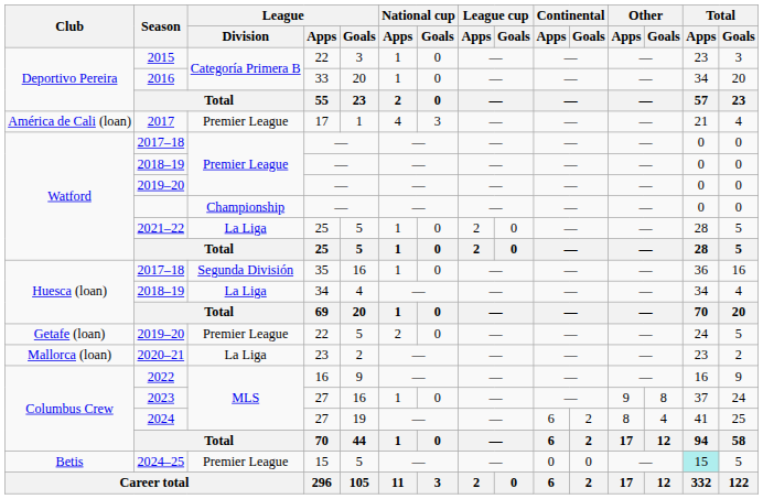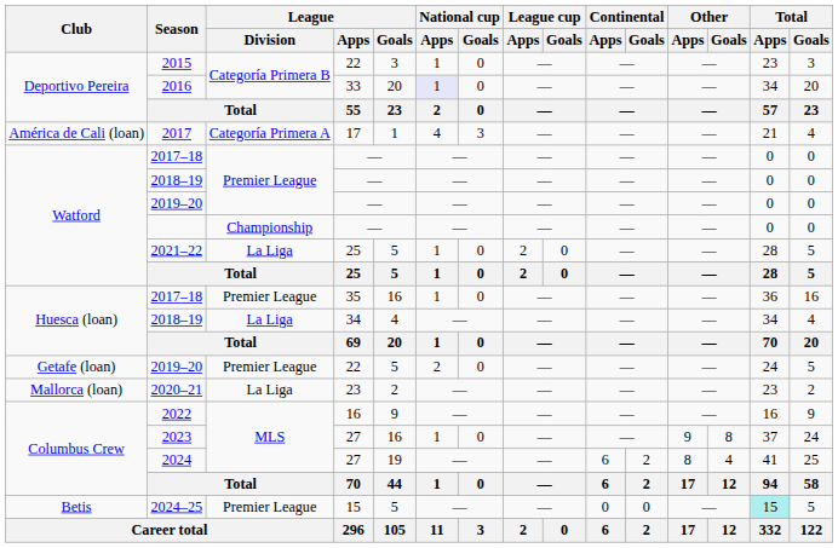 <table class="wikitable" style="text-align:center">
 <tr>
 <th rowspan="2">Club</th>
 <th rowspan="2">Season</th>
 <th colspan="3">League</th>
 <th colspan="2">National cup</th>
 <th colspan="2">League cup</th>
 <th colspan="2">Continental</th>
 <th colspan="2">Other</th>
 <th colspan="2">Total</th>
 </tr>
 <tr>
 <th>Division</th>
 <th>Apps</th>
 <th>Goals</th>
 <th>Apps</th>
 <th>Goals</th>
 <th>Apps</th>
 <th>Goals</th>
 <th>Apps</th>
 <th>Goals</th>
 <th>Apps</th>
 <th>Goals</th>
 <th>Apps</th>
 <th>Goals</th>
 </tr>
 <tr>
 <td rowspan="3"><a href='#'>Deportivo Pereira</a></td>
 <td><a href='#'>2015</a></td>
 <td rowspan="2"><a href='#'>Categoría Primera B</a></td>
 <td>22</td>
 <td>3</td>
 <td>1</td>
 <td>0</td>
 <td colspan="2">—</td>
 <td colspan="2">—</td>
 <td colspan="2">—</td>
 <td>23</td>
 <td>3</td>
 </tr>
 <tr>
 <td><a href='#'>2016</a></td>
 <td>33</td>
 <td>20</td>
-<td>1</td>
+<td style="background: lavender;">1</td>
 <td>0</td>
 <td colspan="2">—</td>
 <td colspan="2">—</td>
 <td colspan="2">—</td>
 <td>34</td>
 <td>20</td>
 </tr>
 <tr>
 <th colspan="2">Total</th>
 <th>55</th>
 <th>23</th>
 <th>2</th>
 <th>0</th>
 <th colspan="2">—</th>
 <th colspan="2">—</th>
 <th colspan="2">—</th>
 <th>57</th>
 <th>23</th>
 </tr>
 <tr>
 <td><a href='#'>América de Cali</a> (loan)</td>
 <td><a href='#'>2017</a></td>
-<td>Premier League</td>
+<td><a href='#'>Categoría Primera A</a></td>
 <td>17</td>
 <td>1</td>
 <td>4</td>
 <td>3</td>
 <td colspan="2">—</td>
 <td colspan="2">—</td>
 <td colspan="2">—</td>
 <td>21</td>
 <td>4</td>
 </tr>
 <tr>
 <td rowspan="6"><a href='#'>Watford</a></td>
 <td><a href='#'>2017–18</a></td>
 <td rowspan="3"><a href='#'>Premier League</a></td>
 <td colspan="2">—</td>
 <td colspan="2">—</td>
 <td colspan="2">—</td>
 <td colspan="2">—</td>
 <td colspan="2">—</td>
 <td>0</td>
 <td>0</td>
 </tr>
 <tr>
 <td><a href='#'>2018–19</a></td>
 <td colspan="2">—</td>
 <td colspan="2">—</td>
 <td colspan="2">—</td>
 <td colspan="2">—</td>
 <td colspan="2">—</td>
 <td>0</td>
 <td>0</td>
 </tr>
 <tr>
 <td><a href='#'>2019–20</a></td>
 <td colspan="2">—</td>
 <td colspan="2">—</td>
 <td colspan="2">—</td>
 <td colspan="2">—</td>
 <td colspan="2">—</td>
 <td>0</td>
 <td>0</td>
 </tr>
 <tr>
 <td></td>
 <td><a href='#'>Championship</a></td>
 <td colspan="2">—</td>
 <td colspan="2">—</td>
 <td colspan="2">—</td>
 <td colspan="2">—</td>
 <td colspan="2">—</td>
 <td>0</td>
 <td>0</td>
 </tr>
 <tr>
 <td><a href='#'>2021–22</a></td>
 <td><a href='#'>La Liga</a></td>
 <td>25</td>
 <td>5</td>
 <td>1</td>
 <td>0</td>
 <td>2</td>
 <td>0</td>
 <td colspan="2">—</td>
 <td colspan="2">—</td>
 <td>28</td>
 <td>5</td>
 </tr>
 <tr>
 <th colspan="2">Total</th>
 <th>25</th>
 <th>5</th>
 <th>1</th>
 <th>0</th>
 <th>2</th>
 <th>0</th>
 <th colspan="2">—</th>
 <th colspan="2">—</th>
 <th>28</th>
 <th>5</th>
 </tr>
 <tr>
 <td rowspan="3"><a href='#'>Huesca</a> (loan)</td>
 <td><a href='#'>2017–18</a></td>
-<td><a href='#'>Segunda División</a></td>
+<td>Premier League</td>
 <td>35</td>
 <td>16</td>
 <td>1</td>
 <td>0</td>
 <td colspan="2">—</td>
 <td colspan="2">—</td>
 <td colspan="2">—</td>
 <td>36</td>
 <td>16</td>
 </tr>
 <tr>
 <td><a href='#'>2018–19</a></td>
 <td><a href='#'>La Liga</a></td>
 <td>34</td>
 <td>4</td>
 <td colspan="2">—</td>
 <td colspan="2">—</td>
 <td colspan="2">—</td>
 <td colspan="2">—</td>
 <td>34</td>
 <td>4</td>
 </tr>
 <tr>
 <th colspan="2">Total</th>
 <th>69</th>
 <th>20</th>
 <th>1</th>
 <th>0</th>
 <th colspan="2">—</th>
 <th colspan="2">—</th>
 <th colspan="2">—</th>
 <th>70</th>
 <th>20</th>
 </tr>
 <tr>
 <td><a href='#'>Getafe</a> (loan)</td>
 <td><a href='#'>2019–20</a></td>
 <td>Premier League</td>
 <td>22</td>
 <td>5</td>
 <td>2</td>
 <td>0</td>
 <td colspan="2">—</td>
 <td colspan="2">—</td>
 <td colspan="2">—</td>
 <td>24</td>
 <td>5</td>
 </tr>
 <tr>
 <td><a href='#'>Mallorca</a> (loan)</td>
 <td><a href='#'>2020–21</a></td>
 <td>La Liga</td>
 <td>23</td>
 <td>2</td>
 <td colspan="2">—</td>
 <td colspan="2">—</td>
 <td colspan="2">—</td>
 <td colspan="2">—</td>
 <td>23</td>
 <td>2</td>
 </tr>
 <tr>
 <td rowspan="4"><a href='#'>Columbus Crew</a></td>
 <td><a href='#'>2022</a></td>
 <td rowspan="3"><a href='#'>MLS</a></td>
 <td>16</td>
 <td>9</td>
 <td colspan="2">—</td>
 <td colspan="2">—</td>
 <td colspan="2">—</td>
 <td colspan="2">—</td>
 <td>16</td>
 <td>9</td>
 </tr>
 <tr>
 <td><a href='#'>2023</a></td>
 <td>27</td>
 <td>16</td>
 <td>1</td>
 <td>0</td>
 <td colspan="2">—</td>
 <td colspan="2">—</td>
 <td>9</td>
 <td>8</td>
 <td>37</td>
 <td>24</td>
 </tr>
 <tr>
 <td><a href='#'>2024</a></td>
 <td>27</td>
 <td>19</td>
 <td colspan="2">—</td>
 <td colspan="2">—</td>
 <td>6</td>
 <td>2</td>
 <td>8</td>
 <td>4</td>
 <td>41</td>
 <td>25</td>
 </tr>
 <tr>
 <th colspan="2">Total</th>
 <th>70</th>
 <th>44</th>
 <th>1</th>
 <th>0</th>
 <th colspan="2">—</th>
 <th>6</th>
 <th>2</th>
 <th>17</th>
 <th>12</th>
 <th>94</th>
 <th>58</th>
 </tr>
 <tr>
 <td><a href='#'>Betis</a></td>
 <td><a href='#'>2024–25</a></td>
 <td>Premier League</td>
 <td>15</td>
 <td>5</td>
 <td colspan="2">—</td>
 <td colspan="2">—</td>
 <td>0</td>
 <td>0</td>
 <td colspan="2">—</td>
 <td style="background: paleturquoise;">15</td>
 <td>5</td>
 </tr>
 <tr>
 <th colspan="3">Career total</th>
 <th>296</th>
 <th>105</th>
 <th>11</th>
 <th>3</th>
 <th>2</th>
 <th>0</th>
 <th>6</th>
 <th>2</th>
 <th>17</th>
 <th>12</th>
 <th>332</th>
 <th>122</th>
 </tr>
 </table>
